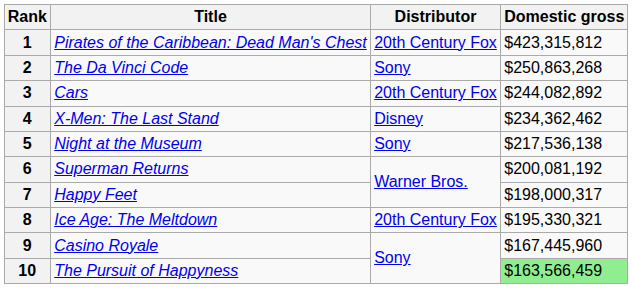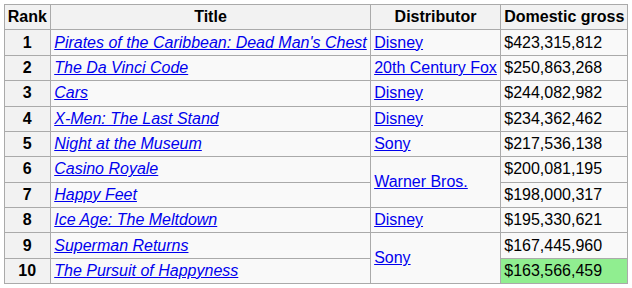 <table class="wikitable" style="margin:auto; margin:auto;">
 <tr>
 <th>Rank</th>
 <th>Title</th>
 <th>Distributor</th>
 <th>Domestic gross </th>
 </tr>
 <tr>
 <th style="text-align:center;">1</th>
 <td><em><a href='#'>Pirates of the Caribbean: Dead Man's Chest</a></em></td>
-<td><a href='#'>20th Century Fox</a></td>
+<td><a href='#'>Disney</a></td>
 <td>$423,315,812</td>
 </tr>
 <tr>
 <th style="text-align:center;">2</th>
 <td><em><a href='#'>The Da Vinci Code</a></em></td>
-<td><a href='#'>Sony</a></td>
+<td><a href='#'>20th Century Fox</a></td>
 <td>$250,863,268</td>
 </tr>
 <tr>
 <th style="text-align:center;">3</th>
 <td><em><a href='#'>Cars</a></em></td>
-<td><a href='#'>20th Century Fox</a></td>
-<td>$244,082,892</td>
+<td><a href='#'>Disney</a></td>
+<td>$244,082,982</td>
 </tr>
 <tr>
 <th style="text-align:center;">4</th>
 <td><em><a href='#'>X-Men: The Last Stand</a></em></td>
 <td><a href='#'>Disney</a></td>
 <td>$234,362,462</td>
 </tr>
 <tr>
 <th style="text-align:center;">5</th>
 <td><em><a href='#'>Night at the Museum</a></em></td>
 <td><a href='#'>Sony</a></td>
 <td>$217,536,138</td>
 </tr>
 <tr>
 <th style="text-align:center;">6</th>
-<td><em><a href='#'>Superman Returns</a></em></td>
+<td><em><a href='#'>Casino Royale</a></em></td>
 <td rowspan="2"><a href='#'>Warner Bros.</a></td>
-<td>$200,081,192</td>
+<td>$200,081,195</td>
 </tr>
 <tr>
 <th style="text-align:center;">7</th>
 <td><em><a href='#'>Happy Feet</a></em></td>
 <td>$198,000,317</td>
 </tr>
 <tr>
 <th style="text-align:center;">8</th>
 <td><em><a href='#'>Ice Age: The Meltdown</a></em></td>
-<td><a href='#'>20th Century Fox</a></td>
-<td>$195,330,321</td>
+<td><a href='#'>Disney</a></td>
+<td>$195,330,621</td>
 </tr>
 <tr>
 <th style="text-align:center;">9</th>
-<td><em><a href='#'>Casino Royale</a></em></td>
+<td><em><a href='#'>Superman Returns</a></em></td>
 <td rowspan="2"><a href='#'>Sony</a></td>
 <td>$167,445,960</td>
 </tr>
 <tr>
 <th style="text-align:center;">10</th>
 <td><em><a href='#'>The Pursuit of Happyness</a></em></td>
 <td style="background: lightgreen;">$163,566,459</td>
 </tr>
 </table>
